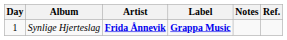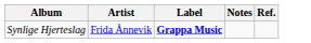 <table class="wikitable">
 <tr>
-<th>Day</th>
 <th>Album</th>
 <th>Artist</th>
 <th>Label</th>
 <th>Notes</th>
 <th>Ref.</th>
 </tr>
 <tr>
-<td rowspan="1" style="text-align:center;">1</td>
 <td><em>Synlige Hjerteslag</em></td>
-<td><strong><a href='#'>Frida Ånnevik</a></strong></td>
+<td><a href='#'>Frida Ånnevik</a></td>
 <td><strong><a href='#'>Grappa Music</a></strong></td>
 <td></td>
 <td style="text-align:center;"></td>
 </tr>
 </table>
